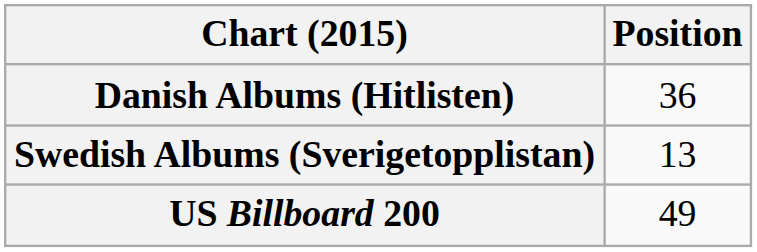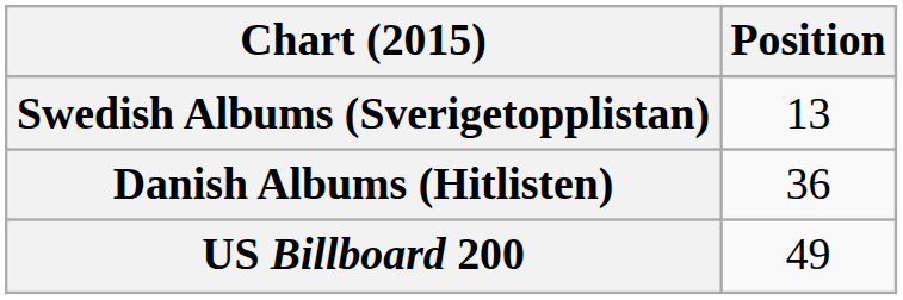 <table class="wikitable sortable plainrowheaders" style="text-align:center">
 <tr>
 <th scope="col">Chart (2015)</th>
 <th scope="col">Position</th>
 </tr>
 <tr>
+<th scope="row">Swedish Albums (Sverigetopplistan)</th>
+<td>13</td>
+</tr>
+<tr>
 <th scope="row">Danish Albums (Hitlisten)</th>
 <td>36</td>
-</tr>
-<tr>
-<th scope="row">Swedish Albums (Sverigetopplistan)</th>
-<td>13</td>
 </tr>
 <tr>
 <th scope="row">US <em>Billboard</em> 200</th>
 <td>49</td>
 </tr>
 </table>
